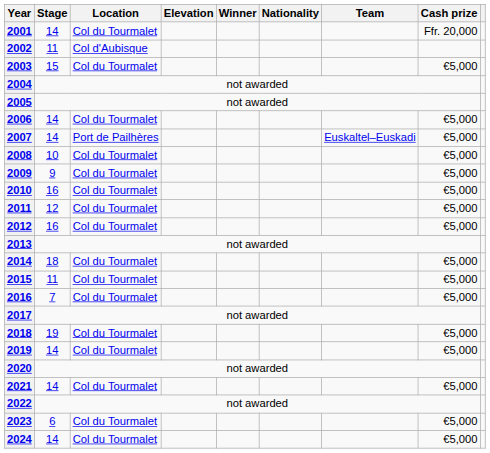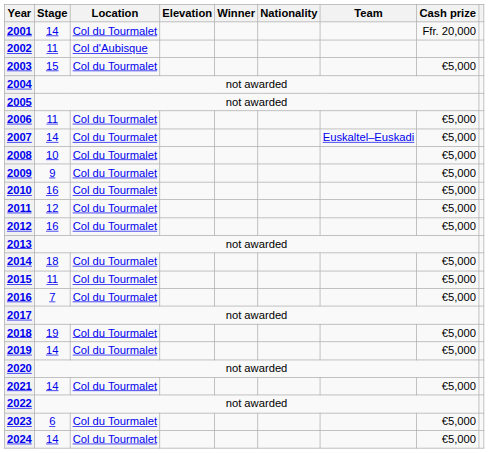 <table class="wikitable plainrowheaders sortable">
 <tr>
 <th scope="col">Year</th>
 <th scope="col">Stage</th>
 <th scope="col">Location</th>
 <th scope="col" data-sort-type="number">Elevation</th>
 <th scope="col">Winner</th>
 <th scope="col">Nationality</th>
 <th scope="col">Team</th>
 <th scope="col" data-sort-type="number">Cash prize</th>
 <th scope="col" class="unsortable"></th>
 </tr>
 <tr>
 <th scope="row" style="text-align:center;"><a href='#'>2001</a></th>
 <td style="text-align:center;"><a href='#'>14</a></td>
 <td><a href='#'>Col du Tourmalet</a></td>
 <td></td>
 <td></td>
 <td></td>
 <td></td>
 <td style="text-align:right;">Ffr. 20,000</td>
 <td style="text-align:center;"></td>
 </tr>
 <tr>
 <th scope="row" style="text-align:center;"><a href='#'>2002</a></th>
 <td style="text-align:center;"><a href='#'>11</a></td>
 <td><a href='#'>Col d'Aubisque</a></td>
 <td></td>
 <td></td>
 <td></td>
 <td></td>
 <td style="text-align:center;"></td>
 <td style="text-align:center;"></td>
 </tr>
 <tr>
 <th scope="row" style="text-align:center;"><a href='#'>2003</a></th>
 <td style="text-align:center;"><a href='#'>15</a></td>
 <td><a href='#'>Col du Tourmalet</a></td>
 <td></td>
 <td></td>
 <td></td>
 <td></td>
 <td style="text-align:right;">€5,000</td>
 <td style="text-align:center;"></td>
 </tr>
 <tr class="sortbottom">
 <th scope="row" style="text-align:center;"><a href='#'>2004</a></th>
 <td style="text-align:center;" colspan="7">not awarded</td>
 <td style="text-align:center;"></td>
 </tr>
 <tr class="sortbottom">
 <th scope="row" style="text-align:center;"><a href='#'>2005</a></th>
 <td style="text-align:center;" colspan="7">not awarded</td>
 <td style="text-align:center;"></td>
 </tr>
 <tr>
 <th scope="row" style="text-align:center;"><a href='#'>2006</a></th>
-<td style="text-align:center;"><a href='#'>14</a></td>
+<td style="text-align:center;"><a href='#'>11</a></td>
 <td><a href='#'>Col du Tourmalet</a></td>
 <td></td>
 <td></td>
 <td></td>
 <td></td>
 <td style="text-align:right;">€5,000</td>
 <td style="text-align:center;"></td>
 </tr>
 <tr>
 <th scope="row" style="text-align:center;"><a href='#'>2007</a></th>
 <td style="text-align:center;"><a href='#'>14</a></td>
-<td><a href='#'>Port de Pailhères</a></td>
+<td><a href='#'>Col du Tourmalet</a></td>
 <td></td>
 <td></td>
 <td></td>
 <td><a href='#'>Euskaltel–Euskadi</a></td>
 <td style="text-align:right;">€5,000</td>
 <td style="text-align:center;"></td>
 </tr>
 <tr>
 <th scope="row" style="text-align:center;"><a href='#'>2008</a></th>
 <td style="text-align:center;"><a href='#'>10</a></td>
 <td><a href='#'>Col du Tourmalet</a></td>
 <td></td>
 <td></td>
 <td></td>
 <td></td>
 <td style="text-align:right;">€5,000</td>
 <td style="text-align:center;"></td>
 </tr>
 <tr>
 <th scope="row" style="text-align:center;"><a href='#'>2009</a></th>
 <td style="text-align:center;"><a href='#'>9</a></td>
 <td><a href='#'>Col du Tourmalet</a></td>
 <td></td>
 <td><s></s></td>
 <td></td>
 <td></td>
 <td style="text-align:right;">€5,000</td>
 <td style="text-align:center;"></td>
 </tr>
 <tr>
 <th scope="row" style="text-align:center;"><a href='#'>2010</a></th>
 <td style="text-align:center;"><a href='#'>16</a></td>
 <td><a href='#'>Col du Tourmalet</a></td>
 <td></td>
 <td></td>
 <td></td>
 <td></td>
 <td style="text-align:right;">€5,000</td>
 <td style="text-align:center;"></td>
 </tr>
 <tr>
 <th scope="row" style="text-align:center;"><a href='#'>2011</a></th>
 <td style="text-align:center;"><a href='#'>12</a></td>
 <td><a href='#'>Col du Tourmalet</a></td>
 <td></td>
 <td></td>
 <td></td>
 <td></td>
 <td style="text-align:right;">€5,000</td>
 <td style="text-align:center;"></td>
 </tr>
 <tr>
 <th scope="row" style="text-align:center;"><a href='#'>2012</a></th>
 <td style="text-align:center;"><a href='#'>16</a></td>
 <td><a href='#'>Col du Tourmalet</a></td>
 <td></td>
 <td></td>
 <td></td>
 <td></td>
 <td style="text-align:right;">€5,000</td>
 <td style="text-align:center;"></td>
 </tr>
 <tr class="sortbottom">
 <th scope="row" style="text-align:center;"><a href='#'>2013</a></th>
 <td style="text-align:center;" colspan="7">not awarded</td>
 <td style="text-align:center;"></td>
 </tr>
 <tr>
 <th scope="row" style="text-align:center;"><a href='#'>2014</a></th>
 <td style="text-align:center;"><a href='#'>18</a></td>
 <td><a href='#'>Col du Tourmalet</a></td>
 <td></td>
 <td></td>
 <td></td>
 <td></td>
 <td style="text-align:right;">€5,000</td>
 <td style="text-align:center;"></td>
 </tr>
 <tr>
 <th scope="row" style="text-align:center;"><a href='#'>2015</a></th>
 <td style="text-align:center;"><a href='#'>11</a></td>
 <td><a href='#'>Col du Tourmalet</a></td>
 <td></td>
 <td></td>
 <td></td>
 <td></td>
 <td style="text-align:right;">€5,000</td>
 <td style="text-align:center;"></td>
 </tr>
 <tr>
 <th scope="row" style="text-align:center;"><a href='#'>2016</a></th>
 <td style="text-align:center;"><a href='#'>7</a></td>
 <td><a href='#'>Col du Tourmalet</a></td>
 <td></td>
 <td></td>
 <td></td>
 <td></td>
 <td style="text-align:right;">€5,000</td>
 <td style="text-align:center;"></td>
 </tr>
 <tr class="sortbottom">
 <th scope="row" style="text-align:center;"><a href='#'>2017</a></th>
 <td style="text-align:center;" colspan="7">not awarded</td>
 <td style="text-align:center;"></td>
 </tr>
 <tr>
 <th scope="row" style="text-align:center;"><a href='#'>2018</a></th>
 <td style="text-align:center;"><a href='#'>19</a></td>
 <td><a href='#'>Col du Tourmalet</a></td>
 <td></td>
 <td></td>
 <td></td>
 <td></td>
 <td style="text-align:right;">€5,000</td>
 <td style="text-align:center;"></td>
 </tr>
 <tr>
 <th scope="row" style="text-align:center;"><a href='#'>2019</a></th>
 <td style="text-align:center;"><a href='#'>14</a></td>
 <td><a href='#'>Col du Tourmalet</a></td>
 <td></td>
 <td></td>
 <td></td>
 <td></td>
 <td style="text-align:right;">€5,000</td>
 <td style="text-align:center;"></td>
 </tr>
 <tr>
 <th scope="row" style="text-align:center;"><a href='#'>2020</a></th>
 <td style="text-align:center;" colspan="7">not awarded</td>
 <td style="text-align:center;"></td>
 </tr>
 <tr class="sortbottom">
 <th scope="row" style="text-align:center;"><a href='#'>2021</a></th>
 <td style="text-align:center;"><a href='#'>14</a></td>
 <td><a href='#'>Col du Tourmalet</a></td>
 <td></td>
 <td></td>
 <td></td>
 <td></td>
 <td style="text-align:right;">€5,000</td>
 <td style="text-align:center;"></td>
 </tr>
 <tr>
 <th scope="row" style="text-align:center;"><a href='#'>2022</a></th>
 <td style="text-align:center;" colspan="7">not awarded</td>
 <td style="text-align:center;"></td>
 </tr>
 <tr class="sortbottom">
 <th scope="row" style="text-align:center;"><a href='#'>2023</a></th>
 <td style="text-align:center;"><a href='#'>6</a></td>
 <td><a href='#'>Col du Tourmalet</a></td>
 <td></td>
 <td></td>
 <td></td>
 <td></td>
 <td style="text-align:right;">€5,000</td>
 <td style="text-align:center;"></td>
 </tr>
 <tr>
 <th scope="row" style="text-align:center;"><a href='#'>2024</a></th>
 <td style="text-align:center;"><a href='#'>14</a></td>
 <td><a href='#'>Col du Tourmalet</a></td>
 <td></td>
 <td></td>
 <td></td>
 <td></td>
 <td style="text-align:right;">€5,000</td>
 <td></td>
 </tr>
 </table>
